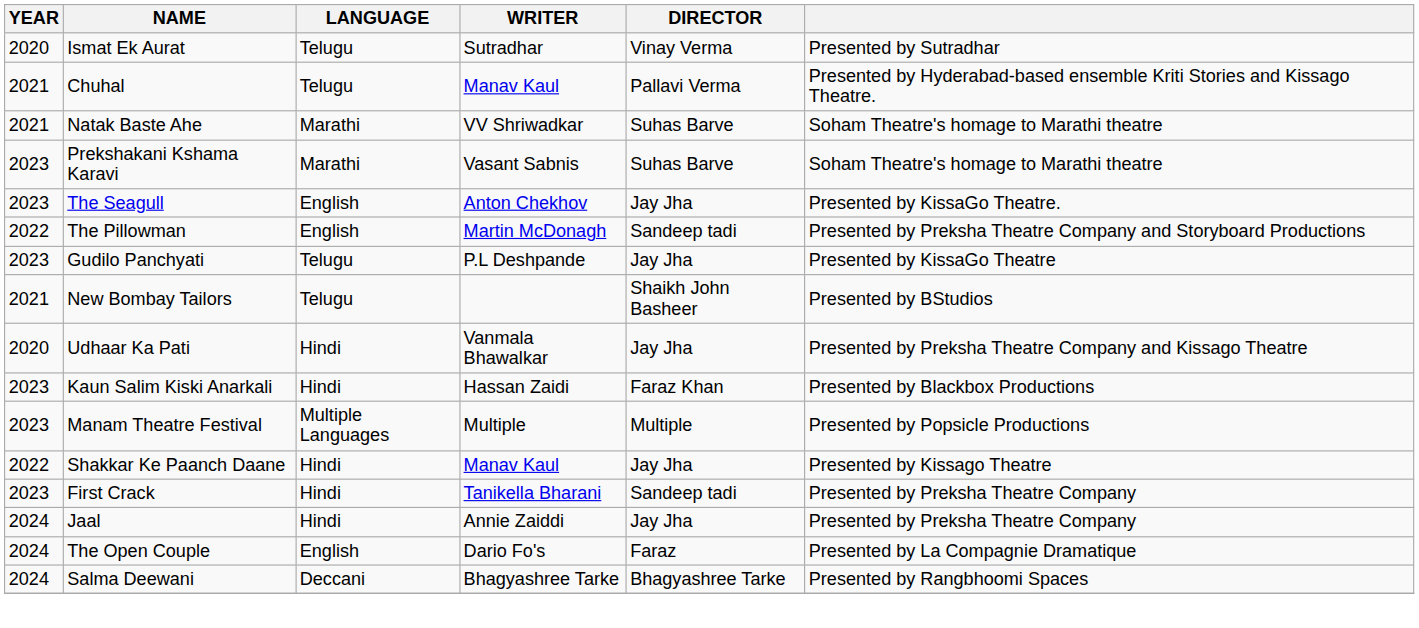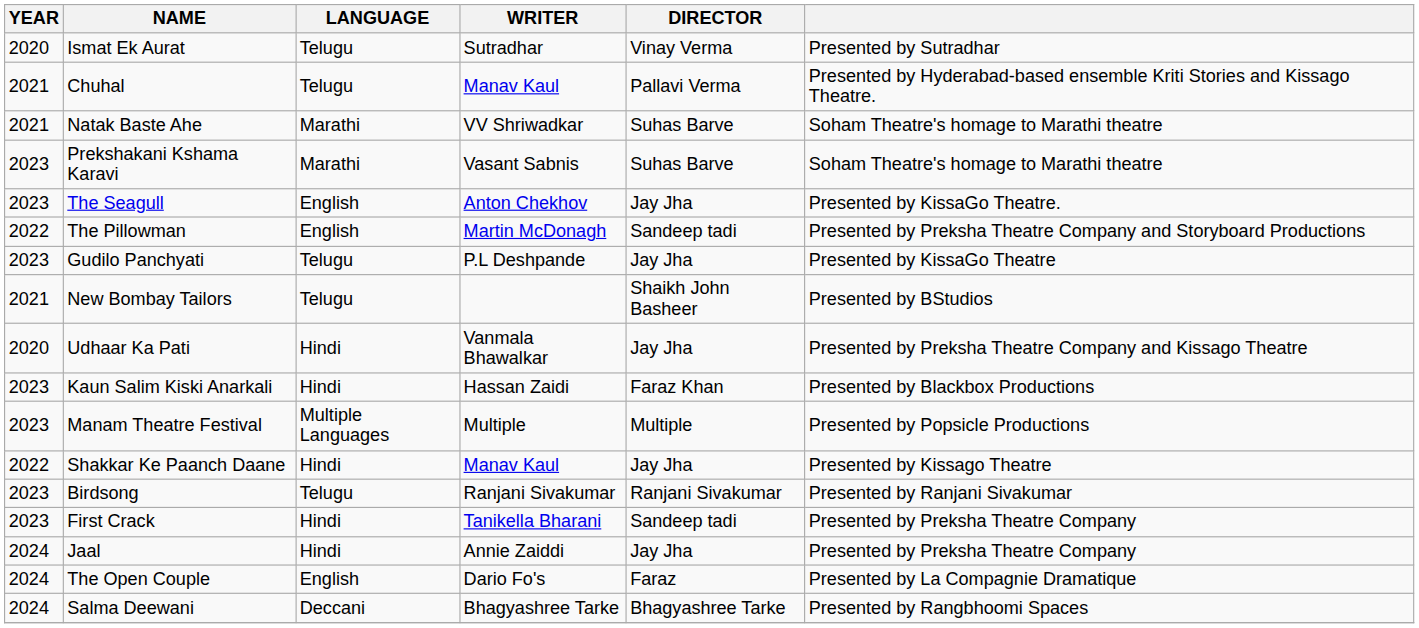 <table class="wikitable">
 <tr>
 <th>YEAR</th>
 <th>NAME</th>
 <th>LANGUAGE</th>
 <th>WRITER</th>
 <th>DIRECTOR</th>
 <th></th>
 </tr>
 <tr>
 <td>2020</td>
 <td>Ismat Ek Aurat</td>
 <td>Telugu</td>
 <td>Sutradhar</td>
 <td>Vinay Verma</td>
 <td>Presented by Sutradhar</td>
 </tr>
 <tr>
 <td>2021</td>
 <td>Chuhal</td>
 <td>Telugu</td>
 <td><a href='#'>Manav Kaul</a></td>
 <td>Pallavi Verma</td>
 <td>Presented by Hyderabad-based ensemble Kriti Stories and Kissago Theatre.</td>
 </tr>
 <tr>
 <td>2021</td>
 <td>Natak Baste Ahe</td>
 <td>Marathi</td>
 <td>VV Shriwadkar</td>
 <td>Suhas Barve</td>
 <td>Soham Theatre's homage to Marathi theatre</td>
 </tr>
 <tr>
 <td>2023</td>
 <td>Prekshakani Kshama Karavi</td>
 <td>Marathi</td>
 <td>Vasant Sabnis</td>
 <td>Suhas Barve</td>
 <td>Soham Theatre's homage to Marathi theatre</td>
 </tr>
 <tr>
 <td>2023</td>
 <td><a href='#'>The Seagull</a></td>
 <td>English</td>
 <td><a href='#'>Anton Chekhov</a></td>
 <td>Jay Jha</td>
 <td>Presented by KissaGo Theatre.</td>
 </tr>
 <tr>
 <td>2022</td>
 <td>The Pillowman</td>
 <td>English</td>
 <td><a href='#'>Martin McDonagh</a></td>
 <td>Sandeep tadi</td>
 <td>Presented by Preksha Theatre Company and Storyboard Productions</td>
 </tr>
 <tr>
 <td>2023</td>
 <td>Gudilo Panchyati</td>
 <td>Telugu</td>
 <td>P.L Deshpande</td>
 <td>Jay Jha</td>
 <td>Presented by KissaGo Theatre</td>
 </tr>
 <tr>
 <td>2021</td>
 <td>New Bombay Tailors</td>
 <td>Telugu</td>
 <td></td>
 <td>Shaikh John Basheer</td>
 <td>Presented by BStudios</td>
 </tr>
 <tr>
 <td>2020</td>
 <td>Udhaar Ka Pati</td>
 <td>Hindi</td>
 <td>Vanmala Bhawalkar</td>
 <td>Jay Jha</td>
 <td>Presented by Preksha Theatre Company and Kissago Theatre</td>
 </tr>
 <tr>
 <td>2023</td>
 <td>Kaun Salim Kiski Anarkali</td>
 <td>Hindi</td>
 <td>Hassan Zaidi</td>
 <td>Faraz Khan</td>
 <td>Presented by Blackbox Productions</td>
 </tr>
 <tr>
 <td>2023</td>
 <td>Manam Theatre Festival</td>
 <td>Multiple Languages</td>
 <td>Multiple</td>
 <td>Multiple</td>
 <td>Presented by Popsicle Productions</td>
 </tr>
 <tr>
 <td>2022</td>
 <td>Shakkar Ke Paanch Daane</td>
 <td>Hindi</td>
 <td><a href='#'>Manav Kaul</a></td>
 <td>Jay Jha</td>
 <td>Presented by Kissago Theatre</td>
 </tr>
 <tr>
 <td>2023</td>
+<td>Birdsong</td>
+<td>Telugu</td>
+<td>Ranjani Sivakumar</td>
+<td>Ranjani Sivakumar</td>
+<td>Presented by Ranjani Sivakumar</td>
+</tr>
+<tr>
+<td>2023</td>
 <td>First Crack</td>
 <td>Hindi</td>
 <td><a href='#'>Tanikella Bharani</a></td>
 <td>Sandeep tadi</td>
 <td>Presented by Preksha Theatre Company</td>
 </tr>
 <tr>
 <td>2024</td>
 <td>Jaal</td>
 <td>Hindi</td>
 <td>Annie Zaiddi</td>
 <td>Jay Jha</td>
 <td>Presented by Preksha Theatre Company</td>
 </tr>
 <tr>
 <td>2024</td>
 <td>The Open Couple</td>
 <td>English</td>
 <td>Dario Fo's</td>
 <td>Faraz</td>
 <td>Presented by La Compagnie Dramatique</td>
 </tr>
 <tr>
 <td>2024</td>
 <td>Salma Deewani</td>
 <td>Deccani</td>
 <td>Bhagyashree Tarke</td>
 <td>Bhagyashree Tarke</td>
 <td>Presented by Rangbhoomi Spaces</td>
 </tr>
 <tr>
 </tr>
 </table>
